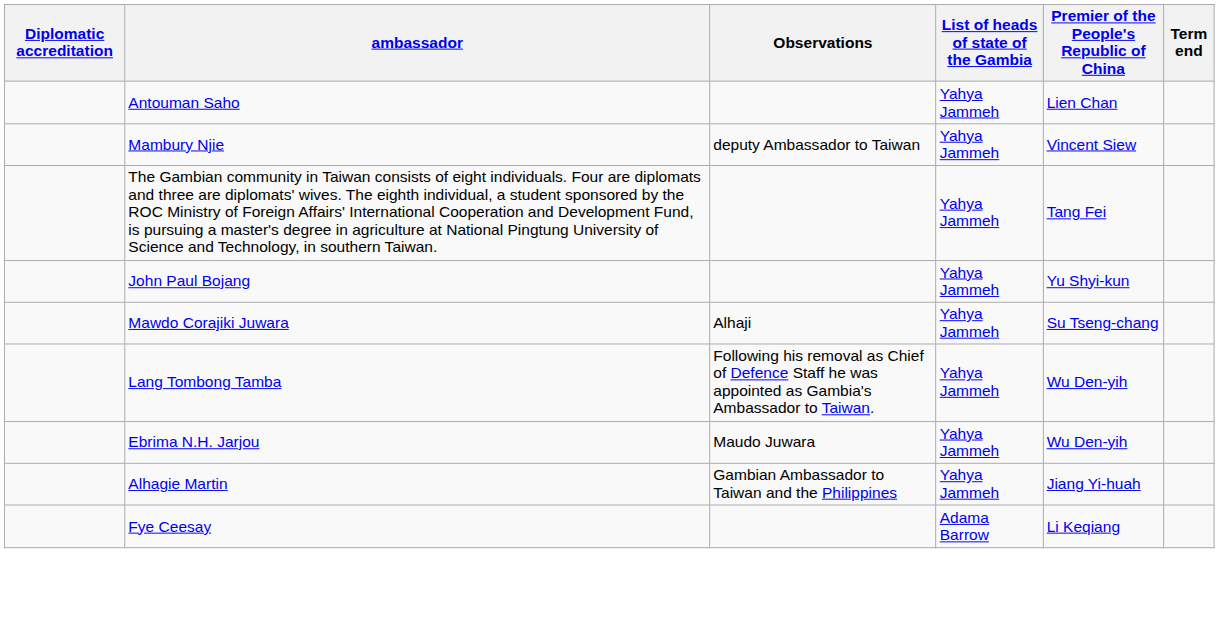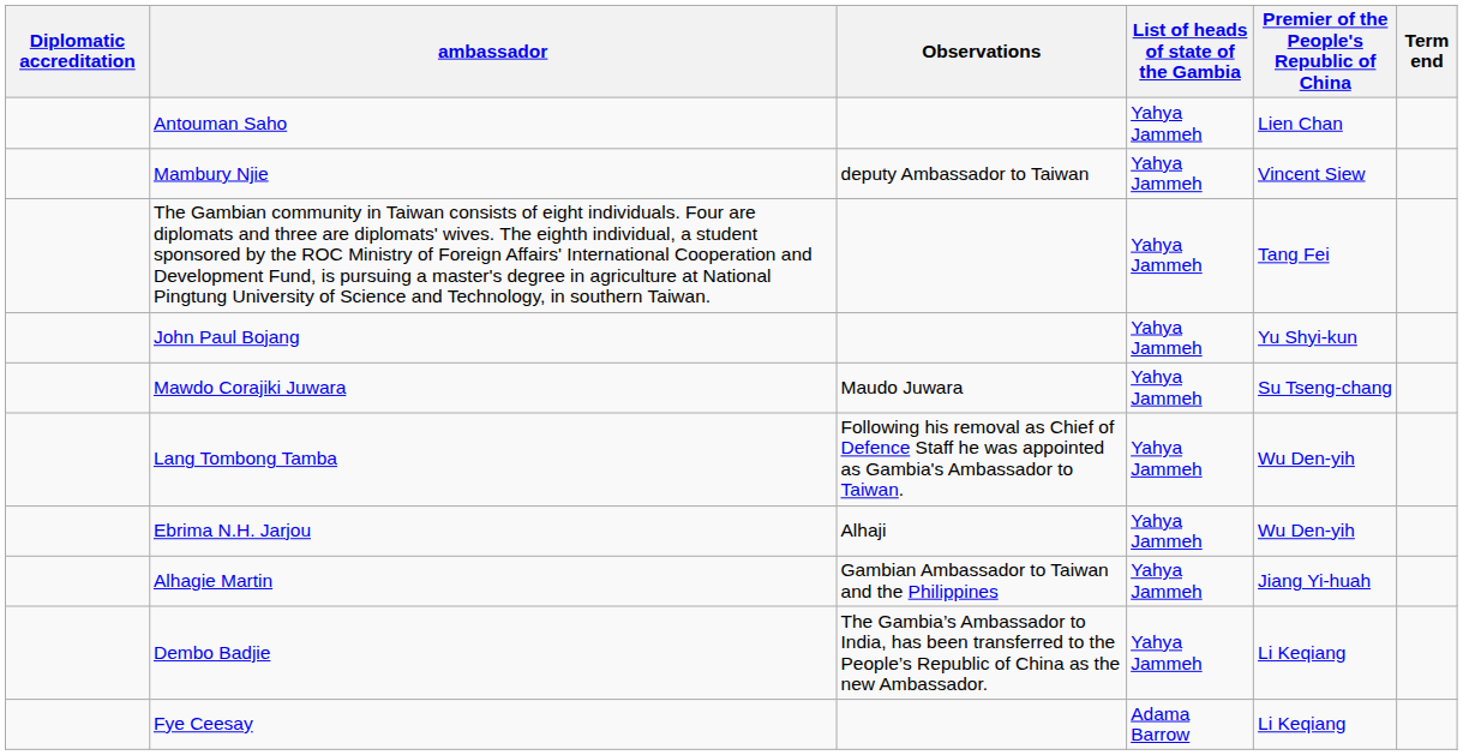 <table class="wikitable sortable">
 <tr>
 <th><a href='#'>Diplomatic accreditation</a></th>
 <th><a href='#'>ambassador</a></th>
 <th>Observations</th>
 <th><a href='#'>List of heads of state of the Gambia</a></th>
 <th><a href='#'>Premier of the People's Republic of China</a></th>
 <th>Term end</th>
 </tr>
 <tr>
 <td></td>
 <td><a href='#'>Antouman Saho</a></td>
 <td></td>
 <td><a href='#'>Yahya Jammeh</a></td>
 <td><a href='#'>Lien Chan</a></td>
 <td></td>
 </tr>
 <tr>
 <td></td>
 <td><a href='#'>Mambury Njie</a></td>
 <td>deputy Ambassador to Taiwan</td>
 <td><a href='#'>Yahya Jammeh</a></td>
 <td><a href='#'>Vincent Siew</a></td>
 <td></td>
 </tr>
 <tr>
 <td></td>
 <td>The Gambian community in Taiwan consists of eight individuals. Four are diplomats and three are diplomats' wives. The eighth individual, a student sponsored by the ROC Ministry of Foreign Affairs' International Cooperation and Development Fund, is pursuing a master's degree in agriculture at National Pingtung University of Science and Technology, in southern Taiwan.</td>
 <td></td>
 <td><a href='#'>Yahya Jammeh</a></td>
 <td><a href='#'>Tang Fei</a></td>
 <td></td>
 </tr>
 <tr>
 <td></td>
 <td><a href='#'>John Paul Bojang</a></td>
 <td></td>
 <td><a href='#'>Yahya Jammeh</a></td>
 <td><a href='#'>Yu Shyi-kun</a></td>
 <td></td>
 </tr>
 <tr>
 <td></td>
 <td><a href='#'>Mawdo Corajiki Juwara</a></td>
-<td>Alhaji </td>
+<td>Maudo Juwara</td>
 <td><a href='#'>Yahya Jammeh</a></td>
 <td><a href='#'>Su Tseng-chang</a></td>
 <td></td>
 </tr>
 <tr>
 <td></td>
 <td><a href='#'>Lang Tombong Tamba</a></td>
 <td>Following his removal as Chief of <a href='#'>Defence</a> Staff he was appointed as Gambia's Ambassador to <a href='#'>Taiwan</a>.</td>
 <td><a href='#'>Yahya Jammeh</a></td>
 <td><a href='#'>Wu Den-yih</a></td>
 <td></td>
 </tr>
 <tr>
 <td></td>
 <td><a href='#'>Ebrima N.H. Jarjou</a></td>
-<td>Maudo Juwara</td>
+<td>Alhaji </td>
 <td><a href='#'>Yahya Jammeh</a></td>
 <td><a href='#'>Wu Den-yih</a></td>
 <td></td>
 </tr>
 <tr>
 <td></td>
 <td><a href='#'>Alhagie Martin</a></td>
 <td>Gambian Ambassador to Taiwan and the <a href='#'>Philippines</a></td>
 <td><a href='#'>Yahya Jammeh</a></td>
 <td><a href='#'>Jiang Yi-huah</a></td>
 <td></td>
 </tr>
 <tr>
 <td></td>
+<td><a href='#'>Dembo Badjie</a></td>
+<td>The Gambia’s Ambassador to India, has been transferred to the People’s Republic of China as the new Ambassador.</td>
+<td><a href='#'>Yahya Jammeh</a></td>
+<td><a href='#'>Li Keqiang</a></td>
+<td></td>
+</tr>
+<tr>
+<td></td>
 <td><a href='#'>Fye Ceesay</a></td>
 <td></td>
 <td><a href='#'>Adama Barrow</a></td>
 <td><a href='#'>Li Keqiang</a></td>
 <td></td>
 </tr>
 </table>
